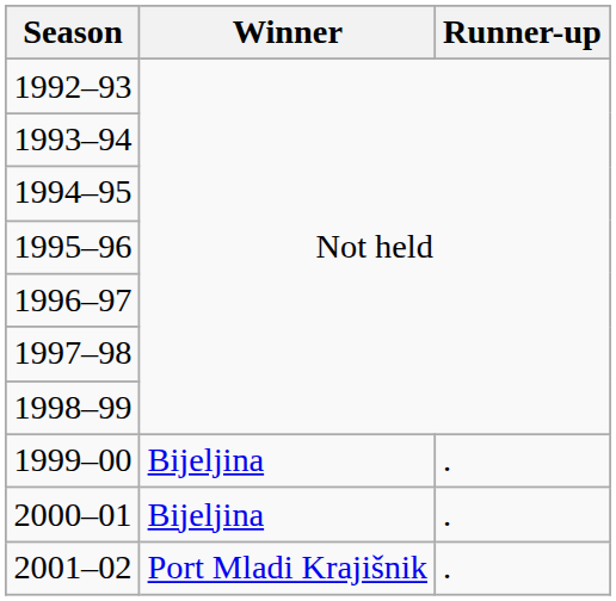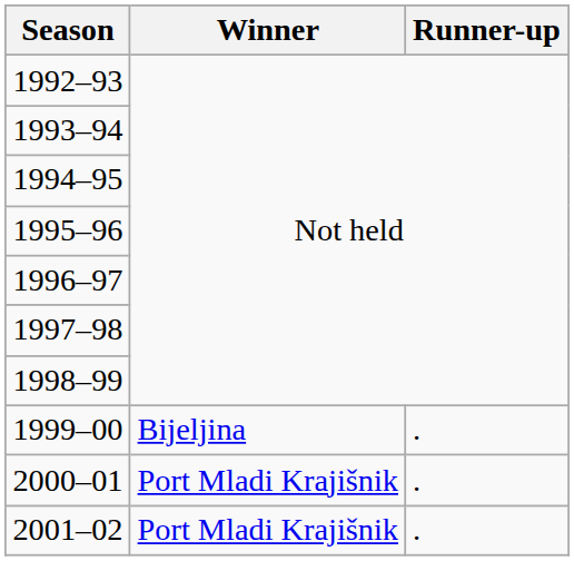 <table class="wikitable">
 <tr>
 <th>Season</th>
 <th>Winner</th>
 <th>Runner-up</th>
 </tr>
 <tr>
 <td>1992–93</td>
 <td colspan=7 rowspan=7 align=center>Not held</td>
 </tr>
 <tr>
 <td>1993–94</td>
 </tr>
 <tr>
 <td>1994–95</td>
 </tr>
 <tr>
 <td>1995–96</td>
 </tr>
 <tr>
 <td>1996–97</td>
 </tr>
 <tr>
 <td>1997–98</td>
 </tr>
 <tr>
 <td>1998–99</td>
 </tr>
 <tr>
 <td>1999–00</td>
 <td><a href='#'>Bijeljina</a></td>
 <td>.</td>
 </tr>
 <tr>
 <td>2000–01</td>
-<td><a href='#'>Bijeljina</a></td>
+<td><a href='#'>Port Mladi Krajišnik</a></td>
 <td>.</td>
 </tr>
 <tr>
 <td>2001–02</td>
 <td><a href='#'>Port Mladi Krajišnik</a></td>
 <td>.</td>
 </tr>
 </table>
